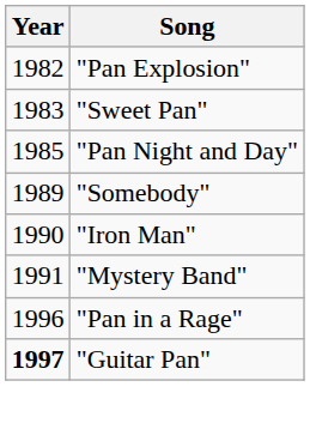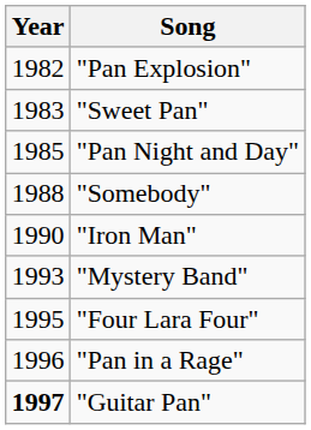 <table class="wikitable">
 <tr class="hintergrundfarbe5">
 <th>Year</th>
 <th>Song</th>
 </tr>
 <tr>
 <td>1982</td>
 <td>"Pan Explosion"</td>
 </tr>
 <tr>
 <td>1983</td>
 <td>"Sweet Pan"</td>
 </tr>
 <tr>
 <td>1985</td>
 <td>"Pan Night and Day"</td>
 </tr>
 <tr>
-<td>1989</td>
+<td>1988</td>
 <td>"Somebody"</td>
 </tr>
 <tr>
 <td>1990</td>
 <td>"Iron Man"</td>
 </tr>
 <tr>
-<td>1991</td>
+<td>1993</td>
 <td>"Mystery Band"</td>
+</tr>
+<tr>
+<td>1995</td>
+<td>"Four Lara Four"</td>
 </tr>
 <tr>
 <td>1996</td>
 <td>"Pan in a Rage"</td>
 </tr>
 <tr>
 <td><strong>1997</strong></td>
 <td>"Guitar Pan"</td>
 </tr>
 </table>
